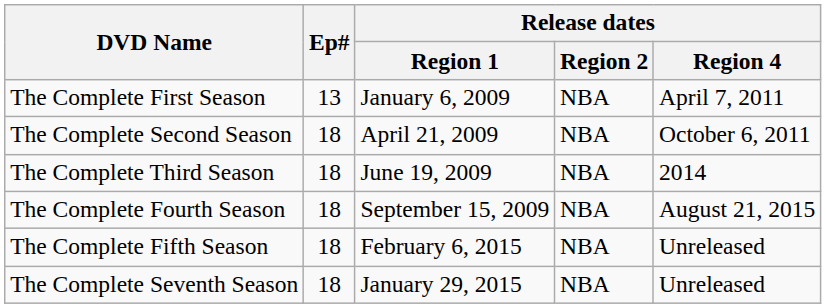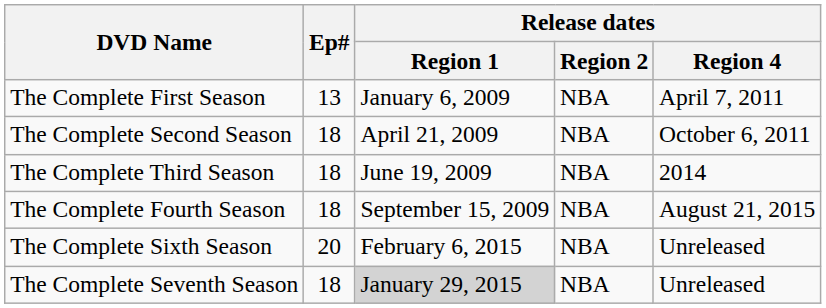 <table class="wikitable">
 <tr>
 <th rowspan="2">DVD Name</th>
 <th rowspan="2">Ep#</th>
 <th colspan="3">Release dates</th>
 </tr>
 <tr>
 <th>Region 1</th>
 <th>Region 2</th>
 <th>Region 4</th>
 </tr>
 <tr>
 <td>The Complete First Season</td>
 <td align="center">13</td>
 <td>January 6, 2009</td>
 <td>NBA</td>
 <td>April 7, 2011</td>
 </tr>
 <tr>
 <td>The Complete Second Season</td>
 <td align="center">18</td>
 <td>April 21, 2009</td>
 <td>NBA</td>
 <td>October 6, 2011</td>
 </tr>
 <tr>
 <td>The Complete Third Season</td>
 <td align="center">18</td>
 <td>June 19, 2009</td>
 <td>NBA</td>
 <td>2014</td>
 </tr>
 <tr>
 <td>The Complete Fourth Season</td>
 <td align="center">18</td>
 <td>September 15, 2009</td>
 <td>NBA</td>
 <td>August 21, 2015</td>
 </tr>
 <tr>
-<td>The Complete Fifth Season</td>
-<td align="center">18</td>
+<td>The Complete Sixth Season</td>
+<td align="center">20</td>
 <td>February 6, 2015</td>
 <td>NBA</td>
 <td>Unreleased</td>
 </tr>
 <tr>
 <td>The Complete Seventh Season</td>
 <td align="center">18</td>
-<td>January 29, 2015</td>
+<td style="background: lightgrey;">January 29, 2015</td>
 <td>NBA</td>
 <td>Unreleased</td>
 </tr>
 </table>
